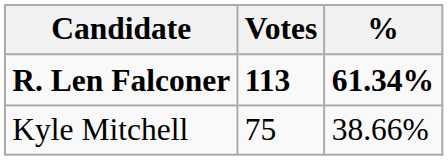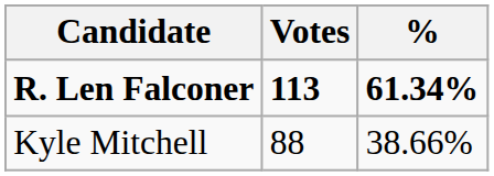 <table class="wikitable">
 <tr>
 <th>Candidate</th>
 <th>Votes</th>
 <th>%</th>
 </tr>
 <tr>
 <td><strong>R. Len Falconer</strong></td>
 <td><strong>113</strong></td>
 <td><strong>61.34%</strong></td>
 </tr>
 <tr>
 <td>Kyle Mitchell</td>
-<td>75</td>
+<td>88</td>
 <td>38.66%</td>
 </tr>
 </table>
